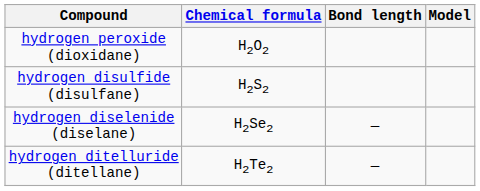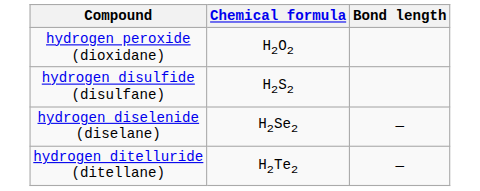 <table class="wikitable" style="margin: 1em auto 1em auto">
 <tr>
 <th>Compound</th>
 <th><a href='#'>Chemical formula</a></th>
 <th>Bond length</th>
-<th>Model</th>
 </tr>
 <tr>
 <td style="text-align:center;"><a href='#'>hydrogen peroxide</a><br>(dioxidane)</td>
 <td style="text-align:center;">H<sub>2</sub>O<sub>2</sub></td>
-<td></td>
 <td></td>
 </tr>
 <tr>
 <td style="text-align:center;"><a href='#'>hydrogen disulfide</a><br>(disulfane)</td>
 <td style="text-align:center;">H<sub>2</sub>S<sub>2</sub></td>
 <td></td>
-<td></td>
 </tr>
 <tr>
 <td style="text-align:center;"><a href='#'>hydrogen diselenide</a><br>(diselane)</td>
 <td style="text-align:center;">H<sub>2</sub>Se<sub>2</sub></td>
 <td style="text-align:center;">—</td>
-<td></td>
 </tr>
 <tr>
 <td style="text-align:center;"><a href='#'>hydrogen ditelluride</a><br>(ditellane)</td>
 <td style="text-align:center;">H<sub>2</sub>Te<sub>2</sub></td>
 <td style="text-align:center;">—</td>
-<td></td>
 </tr>
 </table>
